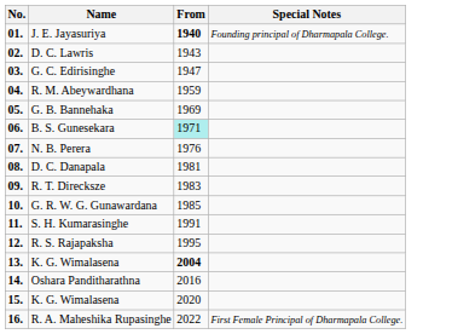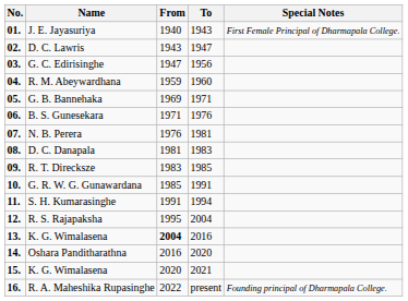 <table class="wikitable">
 <tr>
 <th>No.</th>
 <th>Name</th>
 <th>From</th>
+<th>To</th>
 <th><strong>Special Notes</strong></th>
 </tr>
 <tr>
 <td><strong>01.</strong></td>
 <td>J. E. Jayasuriya</td>
-<td><strong>1940</strong></td>
-<td><em><small>Founding principal of Dharmapala College.</small></em></td>
+<td>1940</td>
+<td>1943</td>
+<td><em><small>First Female Principal of Dharmapala College.</small></em></td>
 </tr>
 <tr>
 <td><strong>02.</strong></td>
 <td>D. C. Lawris</td>
 <td>1943</td>
+<td>1947</td>
 <td></td>
 </tr>
 <tr>
 <td><strong>03.</strong></td>
 <td>G. C. Edirisinghe</td>
 <td>1947</td>
+<td>1956</td>
 <td></td>
 </tr>
 <tr>
 <td><strong>04.</strong></td>
 <td>R. M. Abeywardhana</td>
 <td>1959</td>
+<td>1960</td>
 <td></td>
 </tr>
 <tr>
 <td><strong>05.</strong></td>
 <td>G. B. Bannehaka</td>
 <td>1969</td>
+<td>1971</td>
 <td></td>
 </tr>
 <tr>
 <td><strong>06.</strong></td>
 <td>B. S. Gunesekara</td>
-<td style="background: paleturquoise;">1971</td>
+<td>1971</td>
+<td>1976</td>
 <td></td>
 </tr>
 <tr>
 <td><strong>07.</strong></td>
 <td>N. B. Perera</td>
 <td>1976</td>
+<td>1981</td>
 <td></td>
 </tr>
 <tr>
 <td><strong>08.</strong></td>
 <td>D. C. Danapala</td>
 <td>1981</td>
+<td>1983</td>
 <td></td>
 </tr>
 <tr>
 <td><strong>09.</strong></td>
 <td>R. T. Direcksze</td>
 <td>1983</td>
+<td>1985</td>
 <td></td>
 </tr>
 <tr>
 <td><strong>10.</strong></td>
 <td>G. R. W. G. Gunawardana</td>
 <td>1985</td>
+<td>1991</td>
 <td></td>
 </tr>
 <tr>
 <td><strong>11.</strong></td>
 <td>S. H. Kumarasinghe</td>
 <td>1991</td>
+<td>1994</td>
 <td></td>
 </tr>
 <tr>
 <td><strong>12.</strong></td>
 <td>R. S. Rajapaksha</td>
 <td>1995</td>
+<td>2004</td>
 <td></td>
 </tr>
 <tr>
 <td><strong>13.</strong></td>
 <td>K. G. Wimalasena</td>
 <td><strong>2004</strong></td>
+<td>2016</td>
 <td></td>
 </tr>
 <tr>
 <td><strong>14.</strong></td>
 <td>Oshara Panditharathna</td>
 <td>2016</td>
+<td>2020</td>
 <td></td>
 </tr>
 <tr>
 <td><strong>15.</strong></td>
 <td>K. G. Wimalasena</td>
 <td>2020</td>
+<td>2021</td>
 <td></td>
 </tr>
 <tr>
 <td><strong>16.</strong></td>
 <td>R. A. Maheshika Rupasinghe</td>
 <td>2022</td>
-<td><em><small>First Female Principal of Dharmapala College.</small></em></td>
+<td>present</td>
+<td><em><small>Founding principal of Dharmapala College.</small></em></td>
 </tr>
 </table>
